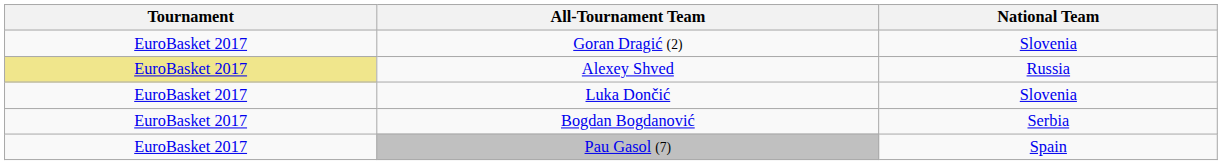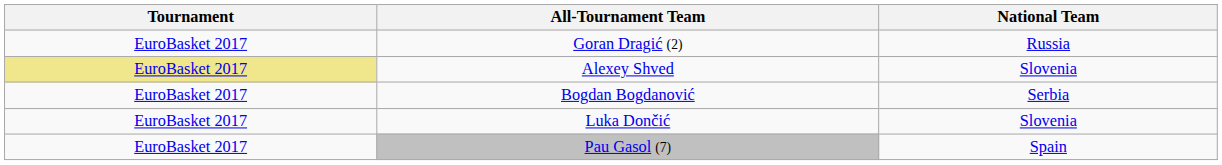 <table class="wikitable sortable" style="text-align:center; width: 60%">
 <tr>
 <th>Tournament</th>
 <th>All-Tournament Team</th>
 <th>National Team</th>
 </tr>
 <tr>
 <td><a href='#'>EuroBasket 2017</a></td>
 <td> <a href='#'>Goran Dragić</a> <small>(2)</small></td>
-<td> <a href='#'>Slovenia</a></td>
+<td> <a href='#'>Russia</a></td>
 </tr>
 <tr>
 <td style="background: khaki;"><a href='#'>EuroBasket 2017</a></td>
 <td> <a href='#'>Alexey Shved</a></td>
-<td> <a href='#'>Russia</a></td>
-</tr>
-<tr>
-<td><a href='#'>EuroBasket 2017</a></td>
-<td> <a href='#'>Luka Dončić</a></td>
 <td> <a href='#'>Slovenia</a></td>
 </tr>
 <tr>
 <td><a href='#'>EuroBasket 2017</a></td>
 <td> <a href='#'>Bogdan Bogdanović</a></td>
 <td> <a href='#'>Serbia</a></td>
 </tr>
 <tr>
 <td><a href='#'>EuroBasket 2017</a></td>
+<td> <a href='#'>Luka Dončić</a></td>
+<td> <a href='#'>Slovenia</a></td>
+</tr>
+<tr>
+<td><a href='#'>EuroBasket 2017</a></td>
 <td bgcolor="#C0C0C0"> <a href='#'>Pau Gasol</a> <small>(7)</small></td>
 <td> <a href='#'>Spain</a></td>
 </tr>
 </table>
